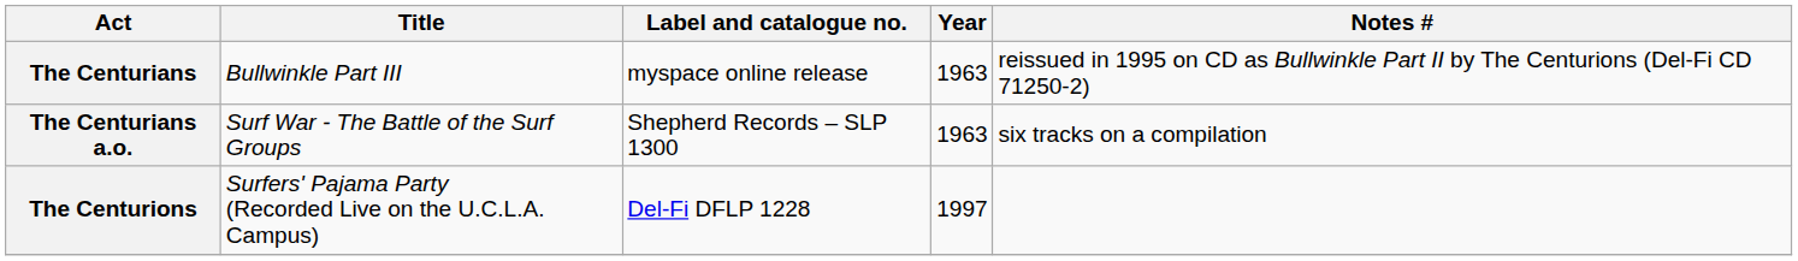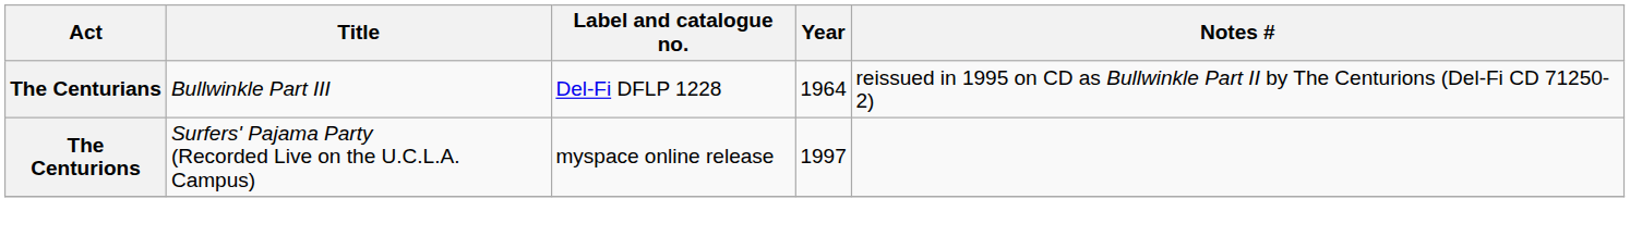 <table class="wikitable plainrowheaders sortable">
 <tr>
 <th scope="col">Act</th>
 <th scope="col">Title</th>
 <th scope="col">Label and catalogue no.</th>
 <th scope="col">Year</th>
 <th scope="col" class="unsortable">Notes #</th>
 </tr>
 <tr>
 <th scope="row">The Centurians</th>
 <td><em>Bullwinkle Part III</em></td>
-<td>myspace online release</td>
-<td>1963</td>
+<td><a href='#'>Del-Fi</a> DFLP 1228</td>
+<td>1964</td>
 <td> reissued in 1995 on CD as <em>Bullwinkle Part II</em> by The Centurions (Del-Fi CD 71250-2)</td>
-</tr>
-<tr>
-<th scope="row">The Centurians a.o.</th>
-<td><em>Surf War - The Battle of the Surf Groups</em></td>
-<td>Shepherd Records – SLP 1300</td>
-<td>1963</td>
-<td>six tracks on a compilation</td>
 </tr>
 <tr>
 <th scope="row">The Centurions</th>
 <td><em>Surfers' Pajama Party</em><br>(Recorded Live on the U.C.L.A. Campus)</td>
-<td><a href='#'>Del-Fi</a> DFLP 1228</td>
+<td>myspace online release</td>
 <td>1997</td>
 <td></td>
 </tr>
 <tr>
 </tr>
 </table>
